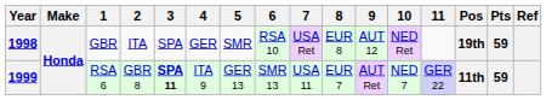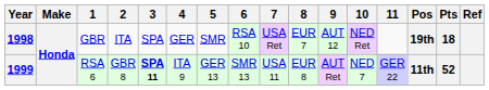 <table class="wikitable" style="text-align:center; font-size:90%">
 <tr>
 <th valign="middle">Year</th>
 <th valign="middle">Make</th>
 <th>1</th>
 <th>2</th>
 <th>3</th>
 <th>4</th>
 <th>5</th>
 <th>6</th>
 <th>7</th>
 <th>8</th>
 <th>9</th>
 <th>10</th>
 <th>11</th>
 <th>Pos</th>
 <th>Pts</th>
 <th>Ref</th>
 </tr>
 <tr>
 <th><a href='#'>1998</a></th>
 <th rowspan=2><a href='#'>Honda</a></th>
 <td><a href='#'>GBR</a><br><small></small></td>
 <td><a href='#'>ITA</a><br><small></small></td>
 <td><a href='#'>SPA</a><br><small></small></td>
 <td><a href='#'>GER</a><br><small></small></td>
 <td><a href='#'>SMR</a><br><small></small></td>
 <td style="background:#DFFFDF;"><a href='#'>RSA</a><br><small>10</small></td>
 <td style="background:#EFCFFF;"><a href='#'>USA</a><br><small>Ret</small></td>
-<td style="background:#DFFFDF;"><a href='#'>EUR</a><br><small>8</small></td>
+<td style="background:#DFFFDF;"><a href='#'>EUR</a><br><small>7</small></td>
 <td style="background:#DFFFDF;"><a href='#'>AUT</a><br><small>12</small></td>
 <td style="background:#EFCFFF;"><a href='#'>NED</a><br><small>Ret</small></td>
 <td></td>
 <th>19th</th>
-<th>59</th>
+<th>18</th>
 <th></th>
 </tr>
 <tr>
 <th><a href='#'>1999</a></th>
 <td style="background:#DFFFDF;"><a href='#'>RSA</a><br><small>6</small></td>
 <td style="background:#DFFFDF;"><a href='#'>GBR</a><br><small>8</small></td>
 <td style="background:#DFFFDF;"><strong><a href='#'>SPA</a><br><small>11</small></strong></td>
 <td style="background:#DFFFDF;"><a href='#'>ITA</a><br><small>9</small></td>
 <td style="background:#DFFFDF;"><a href='#'>GER</a><br><small>13</small></td>
 <td style="background:#DFFFDF;"><a href='#'>SMR</a><br><small>13</small></td>
 <td style="background:#DFFFDF;"><a href='#'>USA</a><br><small>11</small></td>
-<td style="background:#DFFFDF;"><a href='#'>EUR</a><br><small>7</small></td>
+<td style="background:#DFFFDF;"><a href='#'>EUR</a><br><small>8</small></td>
 <td style="background:#EFCFFF;"><a href='#'>AUT</a><br><small>Ret</small></td>
 <td style="background:#DFFFDF;"><a href='#'>NED</a><br><small>7</small></td>
 <td style="background:#CFCFFF;"><a href='#'>GER</a><br><small>22</small></td>
 <th>11th</th>
-<th>59</th>
+<th>52</th>
 <th></th>
 </tr>
 </table>
